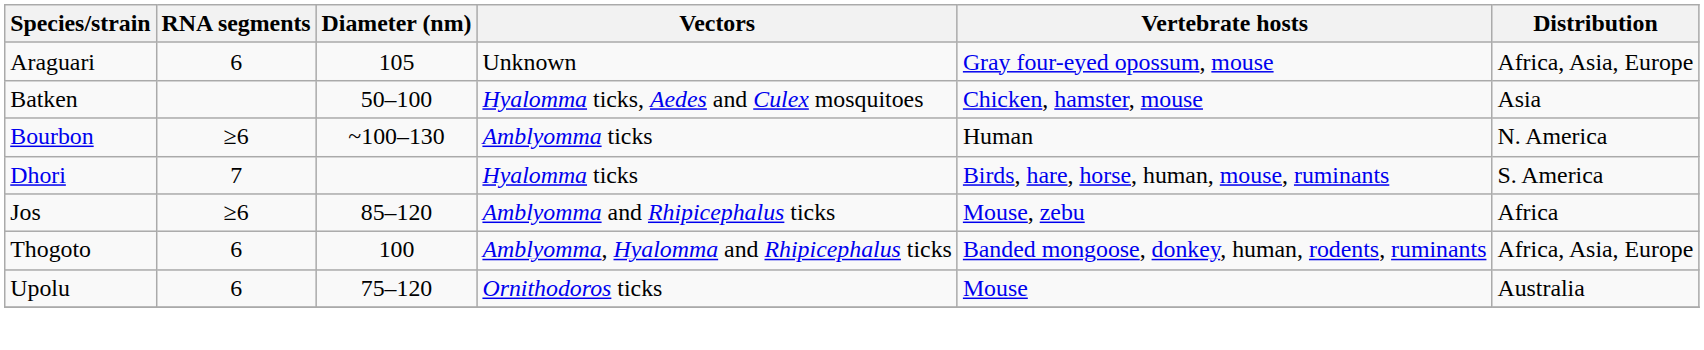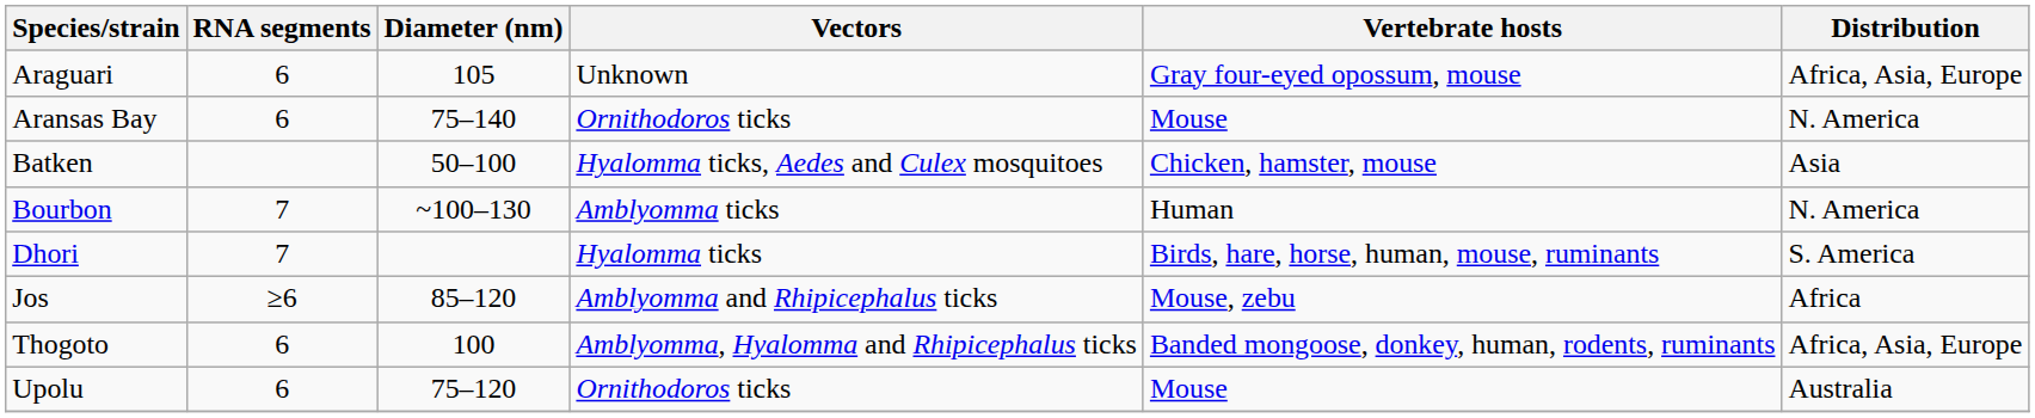 <table class="wikitable" border="1">
 <tr>
 <th>Species/strain</th>
 <th>RNA segments</th>
 <th>Diameter (nm)</th>
 <th>Vectors</th>
 <th>Vertebrate hosts</th>
 <th>Distribution</th>
 </tr>
 <tr>
 <td>Araguari</td>
 <td style="text-align: center">6</td>
 <td style="text-align: center">105</td>
 <td>Unknown</td>
 <td><a href='#'>Gray four-eyed opossum</a>, <a href='#'>mouse</a></td>
 <td>Africa, Asia, Europe</td>
 </tr>
 <tr>
+<td>Aransas Bay</td>
+<td style="text-align: center">6</td>
+<td style="text-align: center">75–140</td>
+<td><em><a href='#'>Ornithodoros</a></em> ticks</td>
+<td><a href='#'>Mouse</a></td>
+<td>N. America</td>
+</tr>
+<tr>
 <td>Batken</td>
 <td style="text-align: center"></td>
 <td style="text-align: center">50–100</td>
 <td><em><a href='#'>Hyalomma</a></em> ticks, <em><a href='#'>Aedes</a></em> and <em><a href='#'>Culex</a></em> mosquitoes</td>
 <td><a href='#'>Chicken</a>, <a href='#'>hamster</a>, <a href='#'>mouse</a></td>
 <td>Asia</td>
 </tr>
 <tr>
 <td><a href='#'>Bourbon</a></td>
-<td style="text-align: center">≥6</td>
+<td style="text-align: center">7</td>
 <td style="text-align: center">~100–130</td>
 <td><em><a href='#'>Amblyomma</a></em> ticks</td>
 <td>Human</td>
 <td>N. America</td>
 </tr>
 <tr>
 <td><a href='#'>Dhori</a></td>
 <td style="text-align: center">7</td>
 <td style="text-align: center"></td>
 <td><em><a href='#'>Hyalomma</a></em> ticks</td>
 <td><a href='#'>Birds</a>, <a href='#'>hare</a>, <a href='#'>horse</a>, human, <a href='#'>mouse</a>, <a href='#'>ruminants</a></td>
 <td>S. America</td>
 </tr>
 <tr>
 <td>Jos</td>
 <td style="text-align: center">≥6</td>
 <td style="text-align: center">85–120</td>
 <td><em><a href='#'>Amblyomma</a></em> and <em><a href='#'>Rhipicephalus</a></em> ticks</td>
 <td><a href='#'>Mouse</a>, <a href='#'>zebu</a></td>
 <td>Africa</td>
 </tr>
 <tr>
 <td>Thogoto</td>
 <td style="text-align: center">6</td>
 <td style="text-align: center">100</td>
 <td><em><a href='#'>Amblyomma</a></em>, <em><a href='#'>Hyalomma</a></em> and <em><a href='#'>Rhipicephalus</a></em> ticks</td>
 <td><a href='#'>Banded mongoose</a>, <a href='#'>donkey</a>, human, <a href='#'>rodents</a>, <a href='#'>ruminants</a></td>
 <td>Africa, Asia, Europe</td>
 </tr>
 <tr>
 <td>Upolu</td>
 <td style="text-align: center">6</td>
 <td style="text-align: center">75–120</td>
 <td><em><a href='#'>Ornithodoros</a></em> ticks</td>
 <td><a href='#'>Mouse</a></td>
 <td>Australia</td>
 </tr>
 <tr>
 </tr>
 </table>
